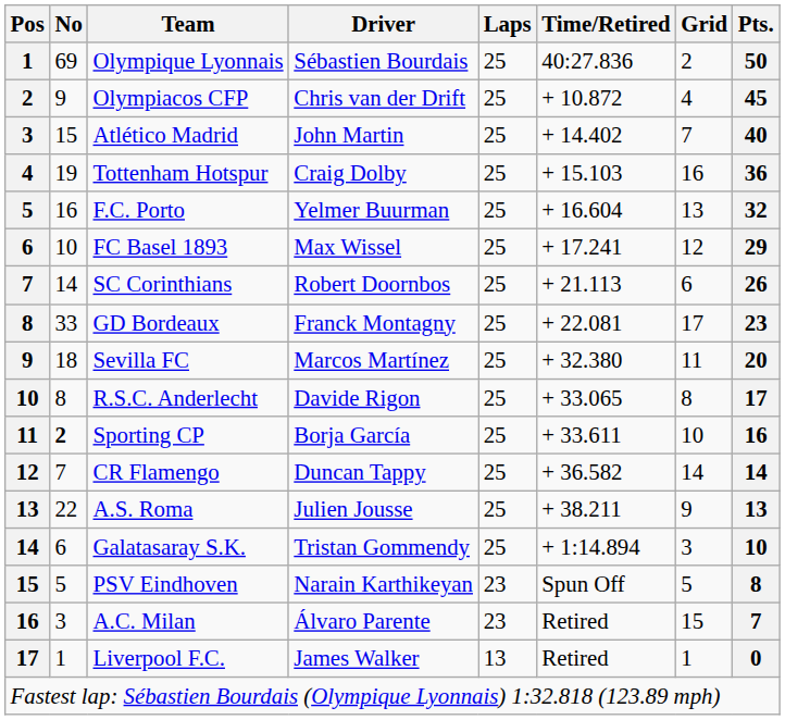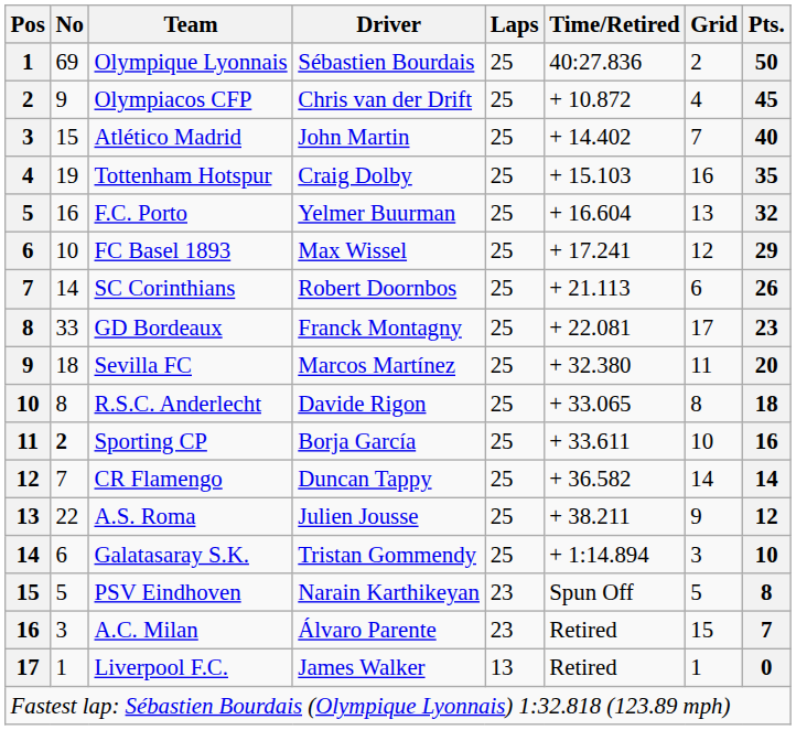 <table class="wikitable" style="font-size: 95%">
 <tr>
 <th>Pos</th>
 <th>No</th>
 <th>Team</th>
 <th>Driver</th>
 <th>Laps</th>
 <th>Time/Retired</th>
 <th>Grid</th>
 <th>Pts.</th>
 </tr>
 <tr>
 <th>1</th>
 <td>69</td>
 <td> <a href='#'>Olympique Lyonnais</a></td>
 <td> <a href='#'>Sébastien Bourdais</a></td>
 <td>25</td>
 <td>40:27.836</td>
 <td>2</td>
 <th>50</th>
 </tr>
 <tr>
 <th>2</th>
 <td>9</td>
 <td> <a href='#'>Olympiacos CFP</a></td>
 <td> <a href='#'>Chris van der Drift</a></td>
 <td>25</td>
 <td>+ 10.872</td>
 <td>4</td>
 <th>45</th>
 </tr>
 <tr>
 <th>3</th>
 <td>15</td>
 <td> <a href='#'>Atlético Madrid</a></td>
 <td> <a href='#'>John Martin</a></td>
 <td>25</td>
 <td>+ 14.402</td>
 <td>7</td>
 <th>40</th>
 </tr>
 <tr>
 <th>4</th>
 <td>19</td>
 <td> <a href='#'>Tottenham Hotspur</a></td>
 <td> <a href='#'>Craig Dolby</a></td>
 <td>25</td>
 <td>+ 15.103</td>
 <td>16</td>
-<th>36</th>
+<th>35</th>
 </tr>
 <tr>
 <th>5</th>
 <td>16</td>
 <td> <a href='#'>F.C. Porto</a></td>
 <td> <a href='#'>Yelmer Buurman</a></td>
 <td>25</td>
 <td>+ 16.604</td>
 <td>13</td>
 <th>32</th>
 </tr>
 <tr>
 <th>6</th>
 <td>10</td>
 <td> <a href='#'>FC Basel 1893</a></td>
 <td> <a href='#'>Max Wissel</a></td>
 <td>25</td>
 <td>+ 17.241</td>
 <td>12</td>
 <th>29</th>
 </tr>
 <tr>
 <th>7</th>
 <td>14</td>
 <td> <a href='#'>SC Corinthians</a></td>
 <td> <a href='#'>Robert Doornbos</a></td>
 <td>25</td>
 <td>+ 21.113</td>
 <td>6</td>
 <th>26</th>
 </tr>
 <tr>
 <th>8</th>
 <td>33</td>
 <td> <a href='#'>GD Bordeaux</a></td>
 <td> <a href='#'>Franck Montagny</a></td>
 <td>25</td>
 <td>+ 22.081</td>
 <td>17</td>
 <th>23</th>
 </tr>
 <tr>
 <th>9</th>
 <td>18</td>
 <td> <a href='#'>Sevilla FC</a></td>
 <td> <a href='#'>Marcos Martínez</a></td>
 <td>25</td>
 <td>+ 32.380</td>
 <td>11</td>
 <th>20</th>
 </tr>
 <tr>
 <th>10</th>
 <td>8</td>
 <td> <a href='#'>R.S.C. Anderlecht</a></td>
 <td> <a href='#'>Davide Rigon</a></td>
 <td>25</td>
 <td>+ 33.065</td>
 <td>8</td>
-<th>17</th>
+<th>18</th>
 </tr>
 <tr>
 <th>11</th>
 <td><strong>2</strong></td>
 <td> <a href='#'>Sporting CP</a></td>
 <td> <a href='#'>Borja García</a></td>
 <td>25</td>
 <td>+ 33.611</td>
 <td>10</td>
 <th>16</th>
 </tr>
 <tr>
 <th>12</th>
 <td>7</td>
 <td>  <a href='#'>CR Flamengo</a></td>
 <td> <a href='#'>Duncan Tappy</a></td>
 <td>25</td>
 <td>+ 36.582</td>
 <td>14</td>
 <th>14</th>
 </tr>
 <tr>
 <th>13</th>
 <td>22</td>
 <td> <a href='#'>A.S. Roma</a></td>
 <td> <a href='#'>Julien Jousse</a></td>
 <td>25</td>
 <td>+ 38.211</td>
 <td>9</td>
-<th>13</th>
+<th>12</th>
 </tr>
 <tr>
 <th>14</th>
 <td>6</td>
 <td> <a href='#'>Galatasaray S.K.</a></td>
 <td> <a href='#'>Tristan Gommendy</a></td>
 <td>25</td>
 <td>+ 1:14.894</td>
 <td>3</td>
 <th>10</th>
 </tr>
 <tr>
 <th>15</th>
 <td>5</td>
 <td> <a href='#'>PSV Eindhoven</a></td>
 <td> <a href='#'>Narain Karthikeyan</a></td>
 <td>23</td>
 <td>Spun Off</td>
 <td>5</td>
 <th>8</th>
 </tr>
 <tr>
 <th>16</th>
 <td>3</td>
 <td> <a href='#'>A.C. Milan</a></td>
 <td> <a href='#'>Álvaro Parente</a></td>
 <td>23</td>
 <td>Retired</td>
 <td>15</td>
 <th>7</th>
 </tr>
 <tr>
 <th>17</th>
 <td>1</td>
 <td> <a href='#'>Liverpool F.C.</a></td>
 <td> <a href='#'>James Walker</a></td>
 <td>13</td>
 <td>Retired</td>
 <td>1</td>
 <th>0</th>
 </tr>
 <tr>
 <td colspan=8><em>Fastest lap: <a href='#'>Sébastien Bourdais</a> (<a href='#'>Olympique Lyonnais</a>) 1:32.818 (123.89 mph)</em></td>
 </tr>
 </table>
